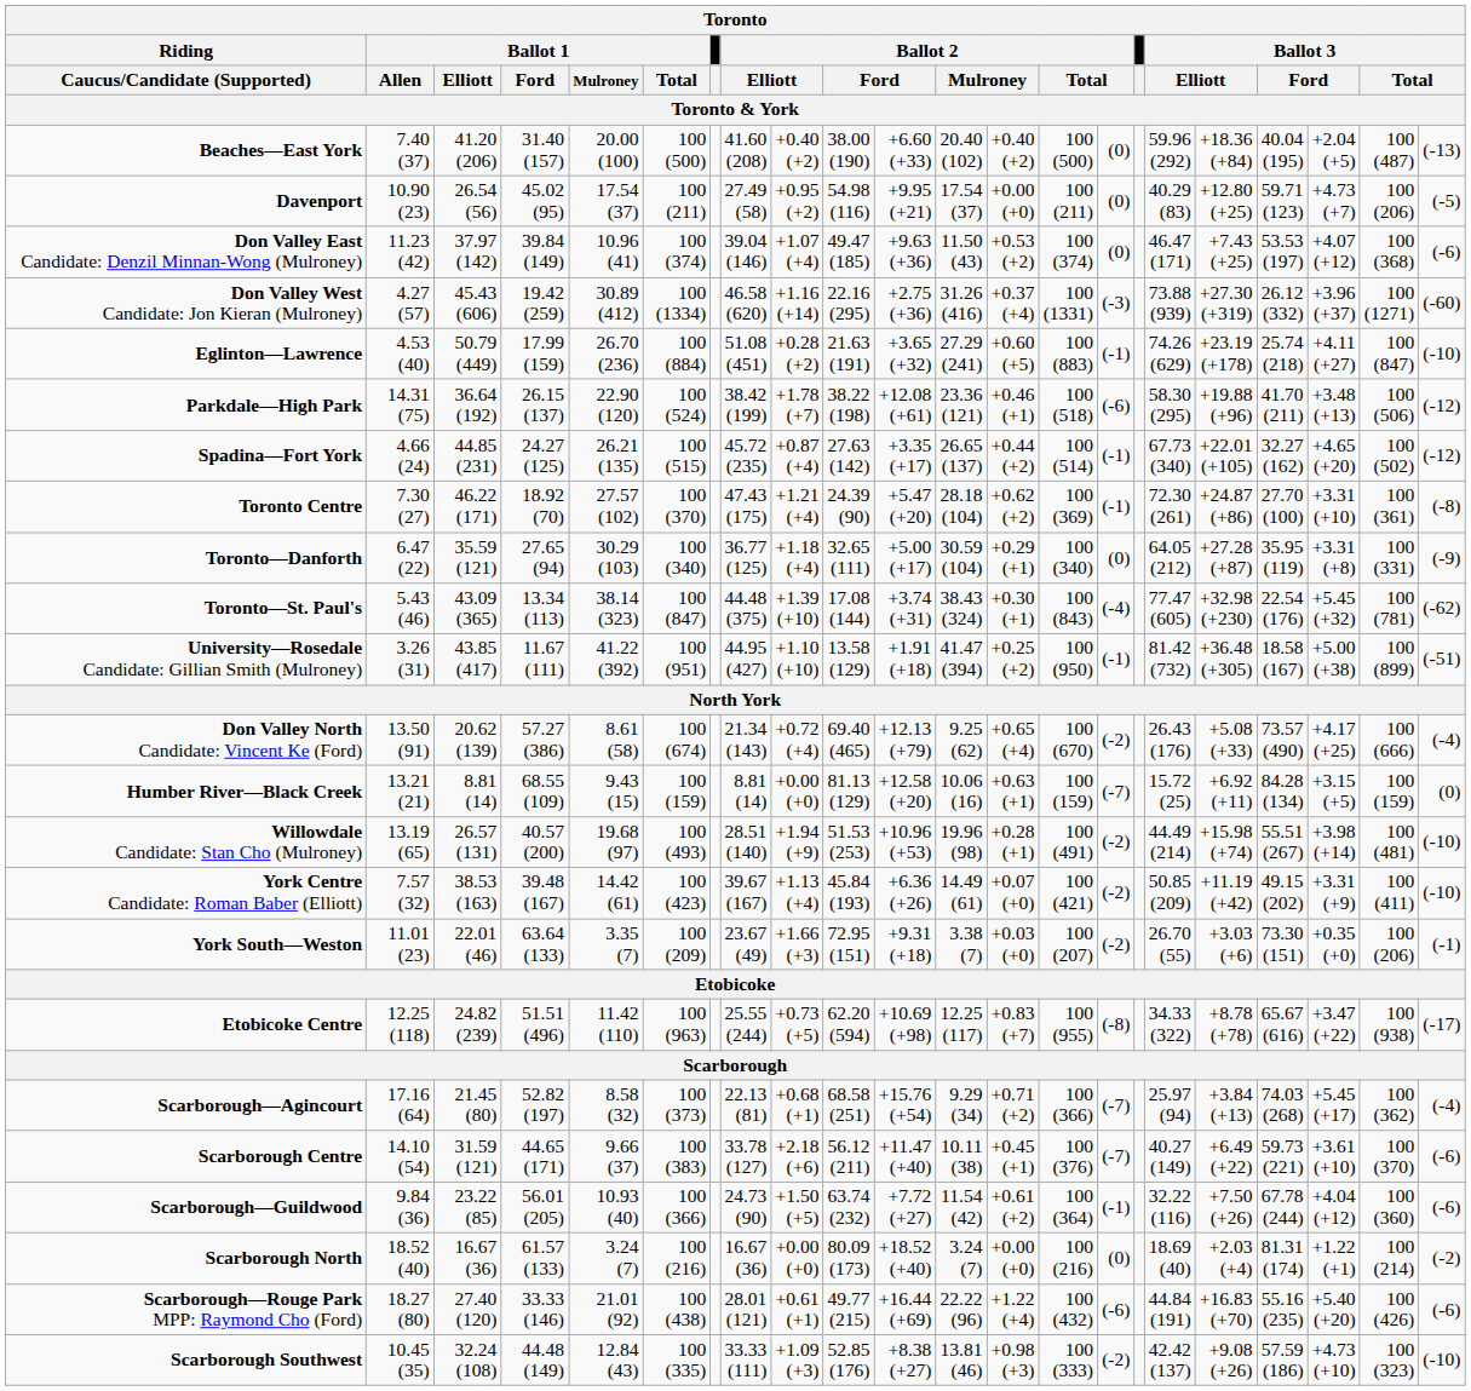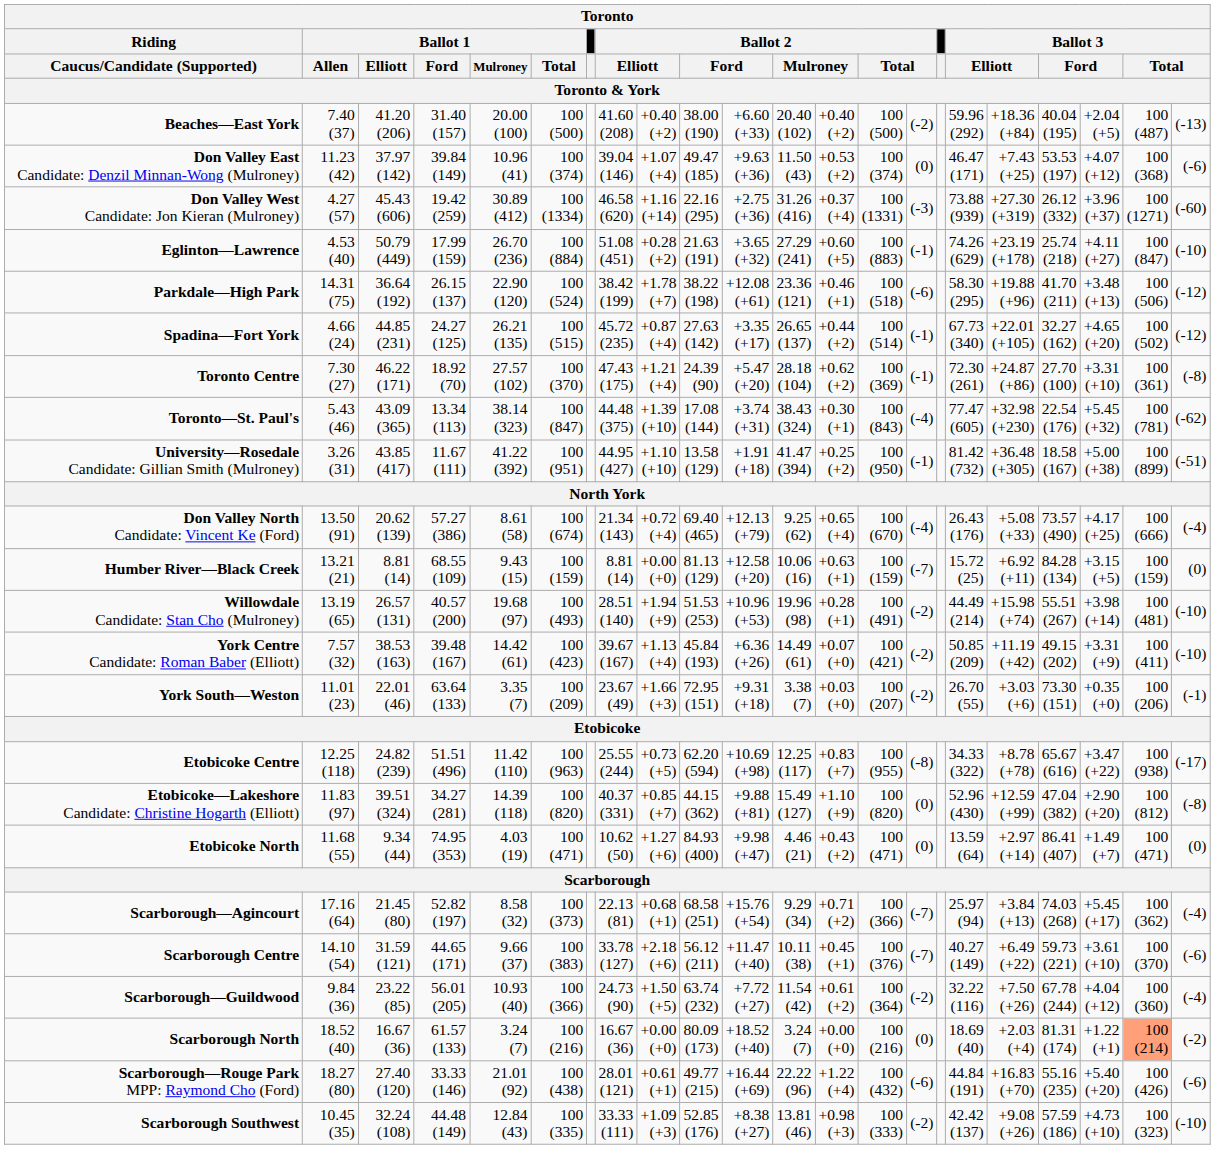 <table class="wikitable mw-collapsible mw-collapsed">
 <tr>
 <th colspan = "22">Toronto</th>
 </tr>
 <tr>
 <th width = "300">Riding</th>
 <th colspan = "5">Ballot 1</th>
 <th scope="col" style="width: 1px;background:black"></th>
 <th colspan = "8">Ballot 2</th>
 <th scope="col" style="width: 1px;background:black"></th>
 <th colspan = "6">Ballot 3</th>
 </tr>
 <tr>
 <th>Caucus/Candidate (Supported)</th>
 <th width = "50">Allen</th>
 <th width = "50">Elliott</th>
 <th width = "50">Ford</th>
 <th width = "50"><small>Mulroney</small></th>
 <th width = "50">Total</th>
 <th></th>
 <th colspan = "2">Elliott</th>
 <th colspan = "2">Ford</th>
 <th colspan = "2">Mulroney</th>
 <th colspan = "2">Total</th>
 <th></th>
 <th colspan = "2">Elliott</th>
 <th colspan = "2">Ford</th>
 <th colspan = "2">Total</th>
 </tr>
 <tr>
 <th colspan = "22">Toronto & York</th>
 </tr>
 <tr style="text-align:right;">
 <td><strong>Beaches—East York</strong><br></td>
 <td>7.40<br>(37)</td>
 <td>41.20<br>(206)</td>
 <td>31.40<br>(157)</td>
 <td>20.00<br>(100)</td>
 <td>100<br>(500)</td>
 <td></td>
 <td>41.60<br>(208)</td>
 <td>+0.40<br>(+2)</td>
 <td>38.00<br>(190)</td>
 <td>+6.60<br>(+33)</td>
 <td>20.40<br>(102)</td>
 <td>+0.40<br>(+2)</td>
 <td>100<br>(500)</td>
-<td>(0)</td>
+<td>(-2)</td>
 <td></td>
 <td>59.96<br>(292)</td>
 <td>+18.36<br>(+84)</td>
 <td>40.04<br>(195)</td>
 <td>+2.04<br>(+5)</td>
 <td>100<br>(487)</td>
 <td>(-13)</td>
-</tr>
-<tr style="text-align:right;">
-<td><strong>Davenport</strong><br></td>
-<td>10.90<br>(23)</td>
-<td>26.54<br>(56)</td>
-<td>45.02<br>(95)</td>
-<td>17.54<br>(37)</td>
-<td>100<br>(211)</td>
-<td></td>
-<td>27.49<br>(58)</td>
-<td>+0.95<br>(+2)</td>
-<td>54.98<br>(116)</td>
-<td>+9.95<br>(+21)</td>
-<td>17.54<br>(37)</td>
-<td>+0.00<br>(+0)</td>
-<td>100<br>(211)</td>
-<td>(0)</td>
-<td></td>
-<td>40.29<br>(83)</td>
-<td>+12.80<br>(+25)</td>
-<td>59.71<br>(123)</td>
-<td>+4.73<br>(+7)</td>
-<td>100<br>(206)</td>
-<td>(-5)</td>
 </tr>
 <tr style="text-align:right;">
 <td><strong>Don Valley East</strong><br>Candidate: <a href='#'>Denzil Minnan-Wong</a> (Mulroney)</td>
 <td>11.23<br>(42)</td>
 <td>37.97<br>(142)</td>
 <td>39.84<br>(149)</td>
 <td>10.96<br>(41)</td>
 <td>100<br>(374)</td>
 <td></td>
 <td>39.04<br>(146)</td>
 <td>+1.07<br>(+4)</td>
 <td>49.47<br>(185)</td>
 <td>+9.63<br>(+36)</td>
 <td>11.50<br>(43)</td>
 <td>+0.53<br>(+2)</td>
 <td>100<br>(374)</td>
 <td>(0)</td>
 <td></td>
 <td>46.47<br>(171)</td>
 <td>+7.43<br>(+25)</td>
 <td>53.53<br>(197)</td>
 <td>+4.07<br>(+12)</td>
 <td>100<br>(368)</td>
 <td>(-6)</td>
 </tr>
 <tr style="text-align:right;">
 <td><strong>Don Valley West</strong><br>Candidate: Jon Kieran (Mulroney)</td>
 <td>4.27<br>(57)</td>
 <td>45.43<br>(606)</td>
 <td>19.42<br>(259)</td>
 <td>30.89<br>(412)</td>
 <td>100<br>(1334)</td>
 <td></td>
 <td>46.58<br>(620)</td>
 <td>+1.16<br>(+14)</td>
 <td>22.16<br>(295)</td>
 <td>+2.75<br>(+36)</td>
 <td>31.26<br>(416)</td>
 <td>+0.37<br>(+4)</td>
 <td>100<br>(1331)</td>
 <td>(-3)</td>
 <td></td>
 <td>73.88<br>(939)</td>
 <td>+27.30<br>(+319)</td>
 <td>26.12<br>(332)</td>
 <td>+3.96<br>(+37)</td>
 <td>100<br>(1271)</td>
 <td>(-60)</td>
 </tr>
 <tr style="text-align:right;">
 <td><strong>Eglinton—Lawrence</strong><br></td>
 <td>4.53<br>(40)</td>
 <td>50.79<br>(449)</td>
 <td>17.99<br>(159)</td>
 <td>26.70<br>(236)</td>
 <td>100<br>(884)</td>
 <td></td>
 <td>51.08<br>(451)</td>
 <td>+0.28<br>(+2)</td>
 <td>21.63<br>(191)</td>
 <td>+3.65<br>(+32)</td>
 <td>27.29<br>(241)</td>
 <td>+0.60<br>(+5)</td>
 <td>100<br>(883)</td>
 <td>(-1)</td>
 <td></td>
 <td>74.26<br>(629)</td>
 <td>+23.19<br>(+178)</td>
 <td>25.74<br>(218)</td>
 <td>+4.11<br>(+27)</td>
 <td>100<br>(847)</td>
 <td>(-10)</td>
 </tr>
 <tr style="text-align:right;">
 <td><strong>Parkdale—High Park</strong><br></td>
 <td>14.31<br>(75)</td>
 <td>36.64<br>(192)</td>
 <td>26.15<br>(137)</td>
 <td>22.90<br>(120)</td>
 <td>100<br>(524)</td>
 <td></td>
 <td>38.42<br>(199)</td>
 <td>+1.78<br>(+7)</td>
 <td>38.22<br>(198)</td>
 <td>+12.08<br>(+61)</td>
 <td>23.36<br>(121)</td>
 <td>+0.46<br>(+1)</td>
 <td>100<br>(518)</td>
 <td>(-6)</td>
 <td></td>
 <td>58.30<br>(295)</td>
 <td>+19.88<br>(+96)</td>
 <td>41.70<br>(211)</td>
 <td>+3.48<br>(+13)</td>
 <td>100<br>(506)</td>
 <td>(-12)</td>
 </tr>
 <tr style="text-align:right;">
 <td><strong>Spadina—Fort York</strong><br></td>
 <td>4.66<br>(24)</td>
 <td>44.85<br>(231)</td>
 <td>24.27<br>(125)</td>
 <td>26.21<br>(135)</td>
 <td>100<br>(515)</td>
 <td></td>
 <td>45.72<br>(235)</td>
 <td>+0.87<br>(+4)</td>
 <td>27.63<br>(142)</td>
 <td>+3.35<br>(+17)</td>
 <td>26.65<br>(137)</td>
 <td>+0.44<br>(+2)</td>
 <td>100<br>(514)</td>
 <td>(-1)</td>
 <td></td>
 <td>67.73<br>(340)</td>
 <td>+22.01<br>(+105)</td>
 <td>32.27<br>(162)</td>
 <td>+4.65<br>(+20)</td>
 <td>100<br>(502)</td>
 <td>(-12)</td>
 </tr>
 <tr style="text-align:right;">
 <td><strong>Toronto Centre</strong><br></td>
 <td>7.30<br>(27)</td>
 <td>46.22<br>(171)</td>
 <td>18.92<br>(70)</td>
 <td>27.57<br>(102)</td>
 <td>100<br>(370)</td>
 <td></td>
 <td>47.43<br>(175)</td>
 <td>+1.21<br>(+4)</td>
 <td>24.39<br>(90)</td>
 <td>+5.47<br>(+20)</td>
 <td>28.18<br>(104)</td>
 <td>+0.62<br>(+2)</td>
 <td>100<br>(369)</td>
 <td>(-1)</td>
 <td></td>
 <td>72.30<br>(261)</td>
 <td>+24.87<br>(+86)</td>
 <td>27.70<br>(100)</td>
 <td>+3.31<br>(+10)</td>
 <td>100<br>(361)</td>
 <td>(-8)</td>
 </tr>
 <tr style="text-align:right;">
-<td><strong>Toronto—Danforth</strong><br></td>
-<td>6.47<br>(22)</td>
-<td>35.59<br>(121)</td>
-<td>27.65<br>(94)</td>
-<td>30.29<br>(103)</td>
-<td>100<br>(340)</td>
-<td></td>
-<td>36.77<br>(125)</td>
-<td>+1.18<br>(+4)</td>
-<td>32.65<br>(111)</td>
-<td>+5.00<br>(+17)</td>
-<td>30.59<br>(104)</td>
-<td>+0.29<br>(+1)</td>
-<td>100<br>(340)</td>
-<td>(0)</td>
-<td></td>
-<td>64.05<br>(212)</td>
-<td>+27.28<br>(+87)</td>
-<td>35.95<br>(119)</td>
-<td>+3.31<br>(+8)</td>
-<td>100<br>(331)</td>
-<td>(-9)</td>
-</tr>
-<tr style="text-align:right;">
 <td><strong>Toronto—St. Paul's</strong><br></td>
 <td>5.43<br>(46)</td>
 <td>43.09<br>(365)</td>
 <td>13.34<br>(113)</td>
 <td>38.14<br>(323)</td>
 <td>100<br>(847)</td>
 <td></td>
 <td>44.48<br>(375)</td>
 <td>+1.39<br>(+10)</td>
 <td>17.08<br>(144)</td>
 <td>+3.74<br>(+31)</td>
 <td>38.43<br>(324)</td>
 <td>+0.30<br>(+1)</td>
 <td>100<br>(843)</td>
 <td>(-4)</td>
 <td></td>
 <td>77.47<br>(605)</td>
 <td>+32.98<br>(+230)</td>
 <td>22.54<br>(176)</td>
 <td>+5.45<br>(+32)</td>
 <td>100<br>(781)</td>
 <td>(-62)</td>
 </tr>
 <tr style="text-align:right;">
 <td><strong>University—Rosedale</strong><br>Candidate: Gillian Smith (Mulroney)</td>
 <td>3.26<br>(31)</td>
 <td>43.85<br>(417)</td>
 <td>11.67<br>(111)</td>
 <td>41.22<br>(392)</td>
 <td>100<br>(951)</td>
 <td></td>
 <td>44.95<br>(427)</td>
 <td>+1.10<br>(+10)</td>
 <td>13.58<br>(129)</td>
 <td>+1.91<br>(+18)</td>
 <td>41.47<br>(394)</td>
 <td>+0.25<br>(+2)</td>
 <td>100<br>(950)</td>
 <td>(-1)</td>
 <td></td>
 <td>81.42<br>(732)</td>
 <td>+36.48<br>(+305)</td>
 <td>18.58<br>(167)</td>
 <td>+5.00<br>(+38)</td>
 <td>100<br>(899)</td>
 <td>(-51)</td>
 </tr>
 <tr>
 <th colspan = "22">North York</th>
 </tr>
 <tr style="text-align:right;">
 <td><strong>Don Valley North</strong><br>Candidate: <a href='#'>Vincent Ke</a> (Ford)</td>
 <td>13.50<br>(91)</td>
 <td>20.62<br>(139)</td>
 <td>57.27<br>(386)</td>
 <td>8.61<br>(58)</td>
 <td>100<br>(674)</td>
 <td></td>
 <td>21.34<br>(143)</td>
 <td>+0.72<br>(+4)</td>
 <td>69.40<br>(465)</td>
 <td>+12.13<br>(+79)</td>
 <td>9.25<br>(62)</td>
 <td>+0.65<br>(+4)</td>
 <td>100<br>(670)</td>
-<td>(-2)</td>
+<td>(-4)</td>
 <td></td>
 <td>26.43<br>(176)</td>
 <td>+5.08<br>(+33)</td>
 <td>73.57<br>(490)</td>
 <td>+4.17<br>(+25)</td>
 <td>100<br>(666)</td>
 <td>(-4)</td>
 </tr>
 <tr style="text-align:right;">
 <td><strong>Humber River—Black Creek</strong><br></td>
 <td>13.21<br>(21)</td>
 <td>8.81<br>(14)</td>
 <td>68.55<br>(109)</td>
 <td>9.43<br>(15)</td>
 <td>100<br>(159)</td>
 <td></td>
 <td>8.81<br>(14)</td>
 <td>+0.00<br>(+0)</td>
 <td>81.13<br>(129)</td>
 <td>+12.58<br>(+20)</td>
 <td>10.06<br>(16)</td>
 <td>+0.63<br>(+1)</td>
 <td>100<br>(159)</td>
 <td>(-7)</td>
 <td></td>
 <td>15.72<br>(25)</td>
 <td>+6.92<br>(+11)</td>
 <td>84.28<br>(134)</td>
 <td>+3.15<br>(+5)</td>
 <td>100<br>(159)</td>
 <td>(0)</td>
 </tr>
 <tr style="text-align:right;">
 <td><strong>Willowdale</strong><br>Candidate: <a href='#'>Stan Cho</a> (Mulroney)</td>
 <td>13.19<br>(65)</td>
 <td>26.57<br>(131)</td>
 <td>40.57<br>(200)</td>
 <td>19.68<br>(97)</td>
 <td>100<br>(493)</td>
 <td></td>
 <td>28.51<br>(140)</td>
 <td>+1.94<br>(+9)</td>
 <td>51.53<br>(253)</td>
 <td>+10.96<br>(+53)</td>
 <td>19.96<br>(98)</td>
 <td>+0.28<br>(+1)</td>
 <td>100<br>(491)</td>
 <td>(-2)</td>
 <td></td>
 <td>44.49<br>(214)</td>
 <td>+15.98<br>(+74)</td>
 <td>55.51<br>(267)</td>
 <td>+3.98<br>(+14)</td>
 <td>100<br>(481)</td>
 <td>(-10)</td>
 </tr>
 <tr style="text-align:right;">
 <td><strong>York Centre</strong><br>Candidate: <a href='#'>Roman Baber</a> (Elliott)</td>
 <td>7.57<br>(32)</td>
 <td>38.53<br>(163)</td>
 <td>39.48<br>(167)</td>
 <td>14.42<br>(61)</td>
 <td>100<br>(423)</td>
 <td></td>
 <td>39.67<br>(167)</td>
 <td>+1.13<br>(+4)</td>
 <td>45.84<br>(193)</td>
 <td>+6.36<br>(+26)</td>
 <td>14.49<br>(61)</td>
 <td>+0.07<br>(+0)</td>
 <td>100<br>(421)</td>
 <td>(-2)</td>
 <td></td>
 <td>50.85<br>(209)</td>
 <td>+11.19<br>(+42)</td>
 <td>49.15<br>(202)</td>
 <td>+3.31<br>(+9)</td>
 <td>100<br>(411)</td>
 <td>(-10)</td>
 </tr>
 <tr style="text-align:right;">
 <td><strong>York South—Weston</strong><br></td>
 <td>11.01<br>(23)</td>
 <td>22.01<br>(46)</td>
 <td>63.64<br>(133)</td>
 <td>3.35<br>(7)</td>
 <td>100<br>(209)</td>
 <td></td>
 <td>23.67<br>(49)</td>
 <td>+1.66<br>(+3)</td>
 <td>72.95<br>(151)</td>
 <td>+9.31<br>(+18)</td>
 <td>3.38<br>(7)</td>
 <td>+0.03<br>(+0)</td>
 <td>100<br>(207)</td>
 <td>(-2)</td>
 <td></td>
 <td>26.70<br>(55)</td>
 <td>+3.03<br>(+6)</td>
 <td>73.30<br>(151)</td>
 <td>+0.35<br>(+0)</td>
 <td>100<br>(206)</td>
 <td>(-1)</td>
 </tr>
 <tr>
 <th colspan = "22">Etobicoke</th>
 </tr>
 <tr style="text-align:right;">
 <td><strong>Etobicoke Centre</strong><br></td>
 <td>12.25<br>(118)</td>
 <td>24.82<br>(239)</td>
 <td>51.51<br>(496)</td>
 <td>11.42<br>(110)</td>
 <td>100<br>(963)</td>
 <td></td>
 <td>25.55<br>(244)</td>
 <td>+0.73<br>(+5)</td>
 <td>62.20<br>(594)</td>
 <td>+10.69<br>(+98)</td>
 <td>12.25<br>(117)</td>
 <td>+0.83<br>(+7)</td>
 <td>100<br>(955)</td>
 <td>(-8)</td>
 <td></td>
 <td>34.33<br>(322)</td>
 <td>+8.78<br>(+78)</td>
 <td>65.67<br>(616)</td>
 <td>+3.47<br>(+22)</td>
 <td>100<br>(938)</td>
 <td>(-17)</td>
 </tr>
+<tr style="text-align:right;">
+<td><strong>Etobicoke—Lakeshore</strong><br>Candidate: <a href='#'>Christine Hogarth</a> (Elliott)</td>
+<td>11.83<br>(97)</td>
+<td>39.51<br>(324)</td>
+<td>34.27<br>(281)</td>
+<td>14.39<br>(118)</td>
+<td>100<br>(820)</td>
+<td></td>
+<td>40.37<br>(331)</td>
+<td>+0.85<br>(+7)</td>
+<td>44.15<br>(362)</td>
+<td>+9.88<br>(+81)</td>
+<td>15.49<br>(127)</td>
+<td>+1.10<br>(+9)</td>
+<td>100<br>(820)</td>
+<td>(0)</td>
+<td></td>
+<td>52.96<br>(430)</td>
+<td>+12.59<br>(+99)</td>
+<td>47.04<br>(382)</td>
+<td>+2.90<br>(+20)</td>
+<td>100<br>(812)</td>
+<td>(-8)</td>
+</tr>
+<tr style="text-align:right;">
+<td><strong>Etobicoke North</strong><br></td>
+<td>11.68<br>(55)</td>
+<td>9.34<br>(44)</td>
+<td>74.95<br>(353)</td>
+<td>4.03<br>(19)</td>
+<td>100<br>(471)</td>
+<td></td>
+<td>10.62<br>(50)</td>
+<td>+1.27<br>(+6)</td>
+<td>84.93<br>(400)</td>
+<td>+9.98<br>(+47)</td>
+<td>4.46<br>(21)</td>
+<td>+0.43<br>(+2)</td>
+<td>100<br>(471)</td>
+<td>(0)</td>
+<td></td>
+<td>13.59<br>(64)</td>
+<td>+2.97<br>(+14)</td>
+<td>86.41<br>(407)</td>
+<td>+1.49<br>(+7)</td>
+<td>100<br>(471)</td>
+<td>(0)</td>
+</tr>
 <tr>
 <th colspan = "22">Scarborough</th>
 </tr>
 <tr style="text-align:right;">
 <td><strong>Scarborough—Agincourt</strong><br></td>
 <td>17.16<br>(64)</td>
 <td>21.45<br>(80)</td>
 <td>52.82<br>(197)</td>
 <td>8.58<br>(32)</td>
 <td>100<br>(373)</td>
 <td></td>
 <td>22.13<br>(81)</td>
 <td>+0.68<br>(+1)</td>
 <td>68.58<br>(251)</td>
 <td>+15.76<br>(+54)</td>
 <td>9.29<br>(34)</td>
 <td>+0.71<br>(+2)</td>
 <td>100<br>(366)</td>
 <td>(-7)</td>
 <td></td>
 <td>25.97<br>(94)</td>
 <td>+3.84<br>(+13)</td>
 <td>74.03<br>(268)</td>
 <td>+5.45<br>(+17)</td>
 <td>100<br>(362)</td>
 <td>(-4)</td>
 </tr>
 <tr style="text-align:right;">
 <td><strong>Scarborough Centre</strong><br></td>
 <td>14.10<br>(54)</td>
 <td>31.59<br>(121)</td>
 <td>44.65<br>(171)</td>
 <td>9.66<br>(37)</td>
 <td>100<br>(383)</td>
 <td></td>
 <td>33.78<br>(127)</td>
 <td>+2.18<br>(+6)</td>
 <td>56.12<br>(211)</td>
 <td>+11.47<br>(+40)</td>
 <td>10.11<br>(38)</td>
 <td>+0.45<br>(+1)</td>
 <td>100<br>(376)</td>
 <td>(-7)</td>
 <td></td>
 <td>40.27<br>(149)</td>
 <td>+6.49<br>(+22)</td>
 <td>59.73<br>(221)</td>
 <td>+3.61<br>(+10)</td>
 <td>100<br>(370)</td>
 <td>(-6)</td>
 </tr>
 <tr style="text-align:right;">
 <td><strong>Scarborough—Guildwood</strong><br></td>
 <td>9.84<br>(36)</td>
 <td>23.22<br>(85)</td>
 <td>56.01<br>(205)</td>
 <td>10.93<br>(40)</td>
 <td>100<br>(366)</td>
 <td></td>
 <td>24.73<br>(90)</td>
 <td>+1.50<br>(+5)</td>
 <td>63.74<br>(232)</td>
 <td>+7.72<br>(+27)</td>
 <td>11.54<br>(42)</td>
 <td>+0.61<br>(+2)</td>
 <td>100<br>(364)</td>
-<td>(-1)</td>
+<td>(-2)</td>
 <td></td>
 <td>32.22<br>(116)</td>
 <td>+7.50<br>(+26)</td>
 <td>67.78<br>(244)</td>
 <td>+4.04<br>(+12)</td>
 <td>100<br>(360)</td>
-<td>(-6)</td>
+<td>(-4)</td>
 </tr>
 <tr style="text-align:right;">
 <td><strong>Scarborough North</strong><br></td>
 <td>18.52<br>(40)</td>
 <td>16.67<br>(36)</td>
 <td>61.57<br>(133)</td>
 <td>3.24<br>(7)</td>
 <td>100<br>(216)</td>
 <td></td>
 <td>16.67<br>(36)</td>
 <td>+0.00<br>(+0)</td>
 <td>80.09<br>(173)</td>
 <td>+18.52<br>(+40)</td>
 <td>3.24<br>(7)</td>
 <td>+0.00<br>(+0)</td>
 <td>100<br>(216)</td>
 <td>(0)</td>
 <td></td>
 <td>18.69<br>(40)</td>
 <td>+2.03<br>(+4)</td>
 <td>81.31<br>(174)</td>
 <td>+1.22<br>(+1)</td>
-<td>100<br>(214)</td>
+<td style="background: lightsalmon;">100<br>(214)</td>
 <td>(-2)</td>
 </tr>
 <tr style="text-align:right;">
 <td><strong>Scarborough—Rouge Park</strong><br>MPP: <a href='#'>Raymond Cho</a> (Ford)</td>
 <td>18.27<br>(80)</td>
 <td>27.40<br>(120)</td>
 <td>33.33<br>(146)</td>
 <td>21.01<br>(92)</td>
 <td>100<br>(438)</td>
 <td></td>
 <td>28.01<br>(121)</td>
 <td>+0.61<br>(+1)</td>
 <td>49.77<br>(215)</td>
 <td>+16.44<br>(+69)</td>
 <td>22.22<br>(96)</td>
 <td>+1.22<br>(+4)</td>
 <td>100<br>(432)</td>
 <td>(-6)</td>
 <td></td>
 <td>44.84<br>(191)</td>
 <td>+16.83<br>(+70)</td>
 <td>55.16<br>(235)</td>
 <td>+5.40<br>(+20)</td>
 <td>100<br>(426)</td>
 <td>(-6)</td>
 </tr>
 <tr style="text-align:right;">
 <td><strong>Scarborough Southwest</strong><br></td>
 <td>10.45<br>(35)</td>
 <td>32.24<br>(108)</td>
 <td>44.48<br>(149)</td>
 <td>12.84<br>(43)</td>
 <td>100<br>(335)</td>
 <td></td>
 <td>33.33<br>(111)</td>
 <td>+1.09<br>(+3)</td>
 <td>52.85<br>(176)</td>
 <td>+8.38<br>(+27)</td>
 <td>13.81<br>(46)</td>
 <td>+0.98<br>(+3)</td>
 <td>100<br>(333)</td>
 <td>(-2)</td>
 <td></td>
 <td>42.42<br>(137)</td>
 <td>+9.08<br>(+26)</td>
 <td>57.59<br>(186)</td>
 <td>+4.73<br>(+10)</td>
 <td>100<br>(323)</td>
 <td>(-10)</td>
 </tr>
 </table>
